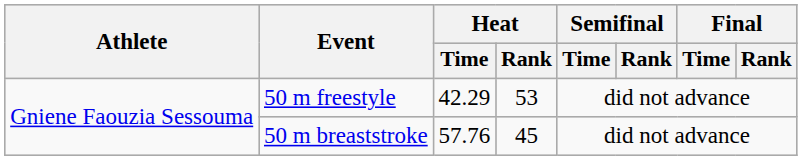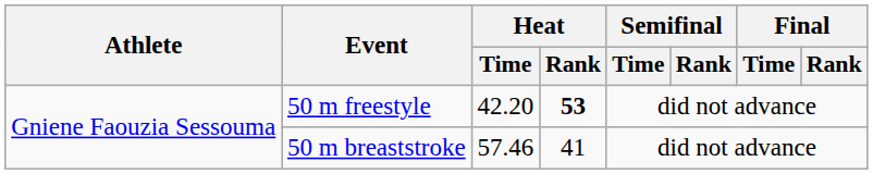 <table class=wikitable style="font-size:90%">
 <tr>
 <th rowspan="2">Athlete</th>
 <th rowspan="2">Event</th>
 <th colspan="2">Heat</th>
 <th colspan="2">Semifinal</th>
 <th colspan="2">Final</th>
 </tr>
 <tr style="font-size:95%">
 <th>Time</th>
 <th>Rank</th>
 <th>Time</th>
 <th>Rank</th>
 <th>Time</th>
 <th>Rank</th>
 </tr>
 <tr align=center>
 <td align=left rowspan=2><a href='#'>Gniene Faouzia Sessouma</a></td>
 <td align=left><a href='#'>50 m freestyle</a></td>
-<td>42.29</td>
-<td>53</td>
+<td>42.20</td>
+<td><strong>53</strong></td>
 <td colspan=4>did not advance</td>
 </tr>
 <tr align=center>
 <td align=left><a href='#'>50 m breaststroke</a></td>
-<td>57.76</td>
-<td>45</td>
+<td>57.46</td>
+<td>41</td>
 <td colspan=4>did not advance</td>
 </tr>
 </table>
